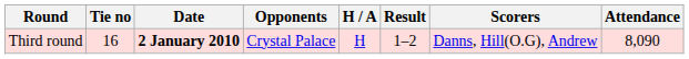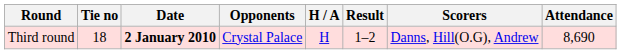 <table class="wikitable" border="2" cellpadding="4" style="border-collapse:collapse; text-align:center;">
 <tr>
 <th>Round</th>
 <th>Tie no</th>
 <th>Date</th>
 <th>Opponents</th>
 <th>H / A</th>
 <th>Result</th>
 <th>Scorers</th>
 <th>Attendance</th>
 </tr>
 <tr bgcolor="#ffdddd">
 <td>Third round</td>
-<td>16</td>
+<td>18</td>
 <td><strong>2 January 2010</strong></td>
 <td><a href='#'>Crystal Palace</a></td>
 <td><a href='#'>H</a></td>
 <td>1–2</td>
 <td><a href='#'>Danns</a>, <a href='#'>Hill</a>(O.G), <a href='#'>Andrew</a></td>
-<td>8,090</td>
+<td>8,690</td>
 </tr>
 </table>
